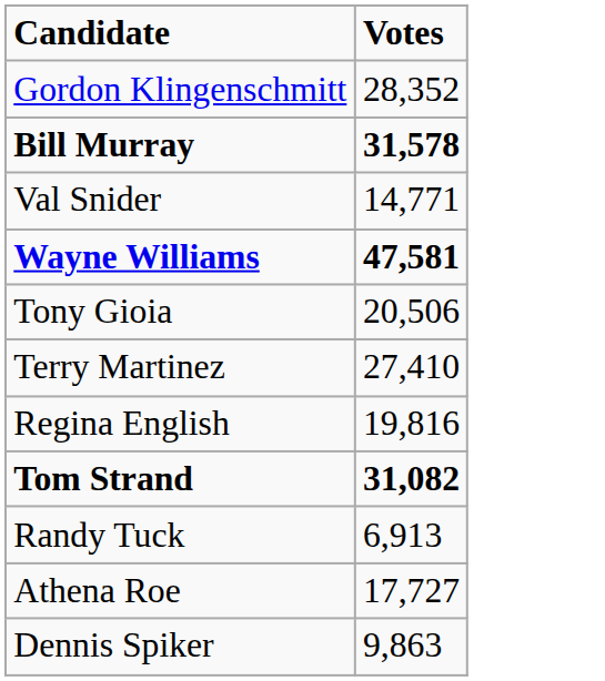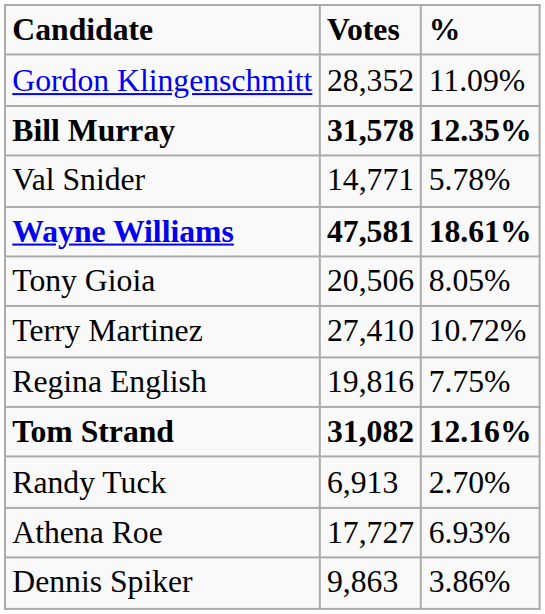 <table class="wikitable">
 <tr>
 <td><strong>Candidate</strong></td>
 <td><strong>Votes</strong></td>
+<td><strong>%</strong></td>
 </tr>
 <tr>
 <td><a href='#'>Gordon Klingenschmitt</a></td>
 <td>28,352</td>
+<td>11.09%</td>
 </tr>
 <tr>
 <td><strong>Bill Murray</strong></td>
 <td><strong>31,578</strong></td>
+<td><strong>12.35%</strong></td>
 </tr>
 <tr>
 <td>Val Snider</td>
 <td>14,771</td>
+<td>5.78%</td>
 </tr>
 <tr>
 <td><strong><a href='#'>Wayne Williams</a></strong></td>
 <td><strong>47,581</strong></td>
+<td><strong>18.61%</strong></td>
 </tr>
 <tr>
 <td>Tony Gioia</td>
 <td>20,506</td>
+<td>8.05%</td>
 </tr>
 <tr>
 <td>Terry Martinez</td>
 <td>27,410</td>
+<td>10.72%</td>
 </tr>
 <tr>
 <td>Regina English</td>
 <td>19,816</td>
+<td>7.75%</td>
 </tr>
 <tr>
 <td><strong>Tom Strand</strong></td>
 <td><strong>31,082</strong></td>
+<td><strong>12.16%</strong></td>
 </tr>
 <tr>
 <td>Randy Tuck</td>
 <td>6,913</td>
+<td>2.70%</td>
 </tr>
 <tr>
 <td>Athena Roe</td>
 <td>17,727</td>
+<td>6.93%</td>
 </tr>
 <tr>
 <td>Dennis Spiker</td>
 <td>9,863</td>
+<td>3.86%</td>
 </tr>
 </table>
